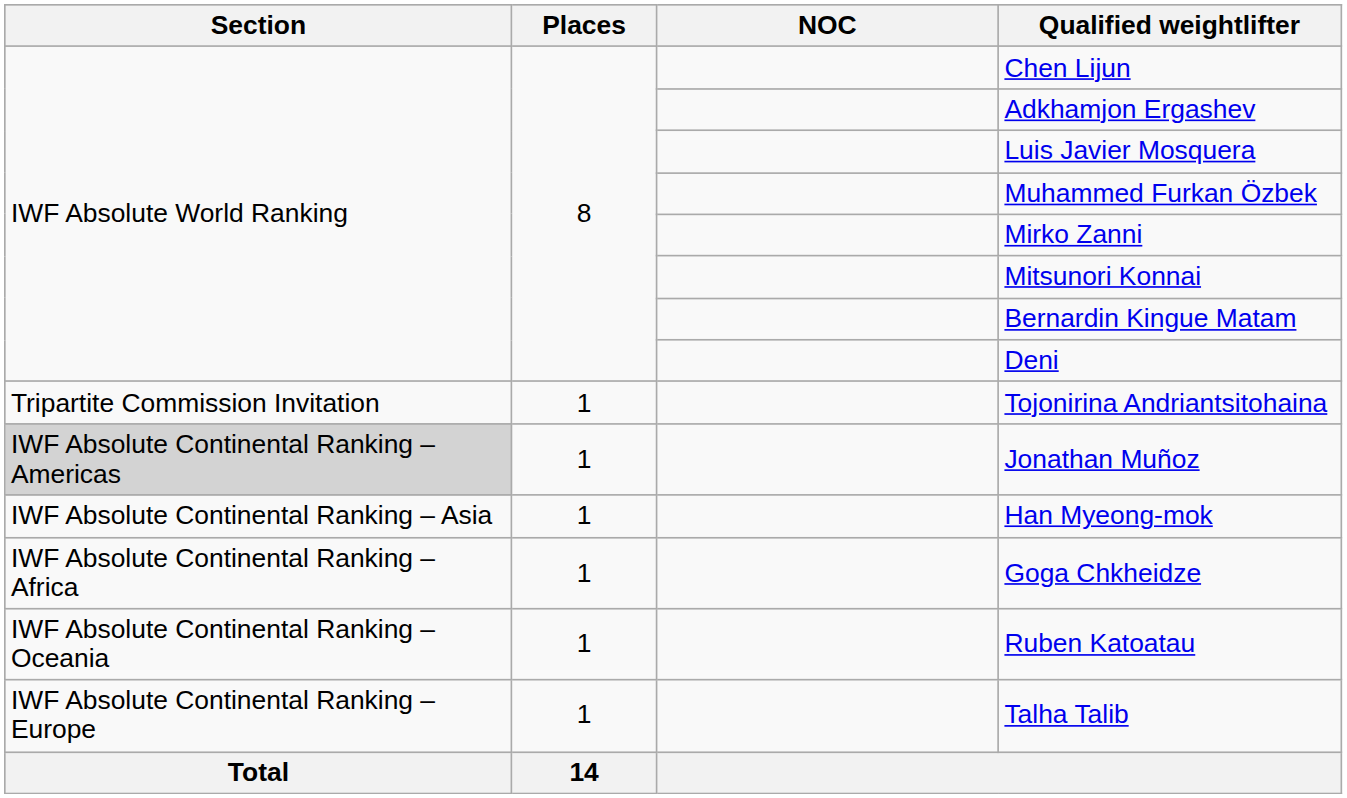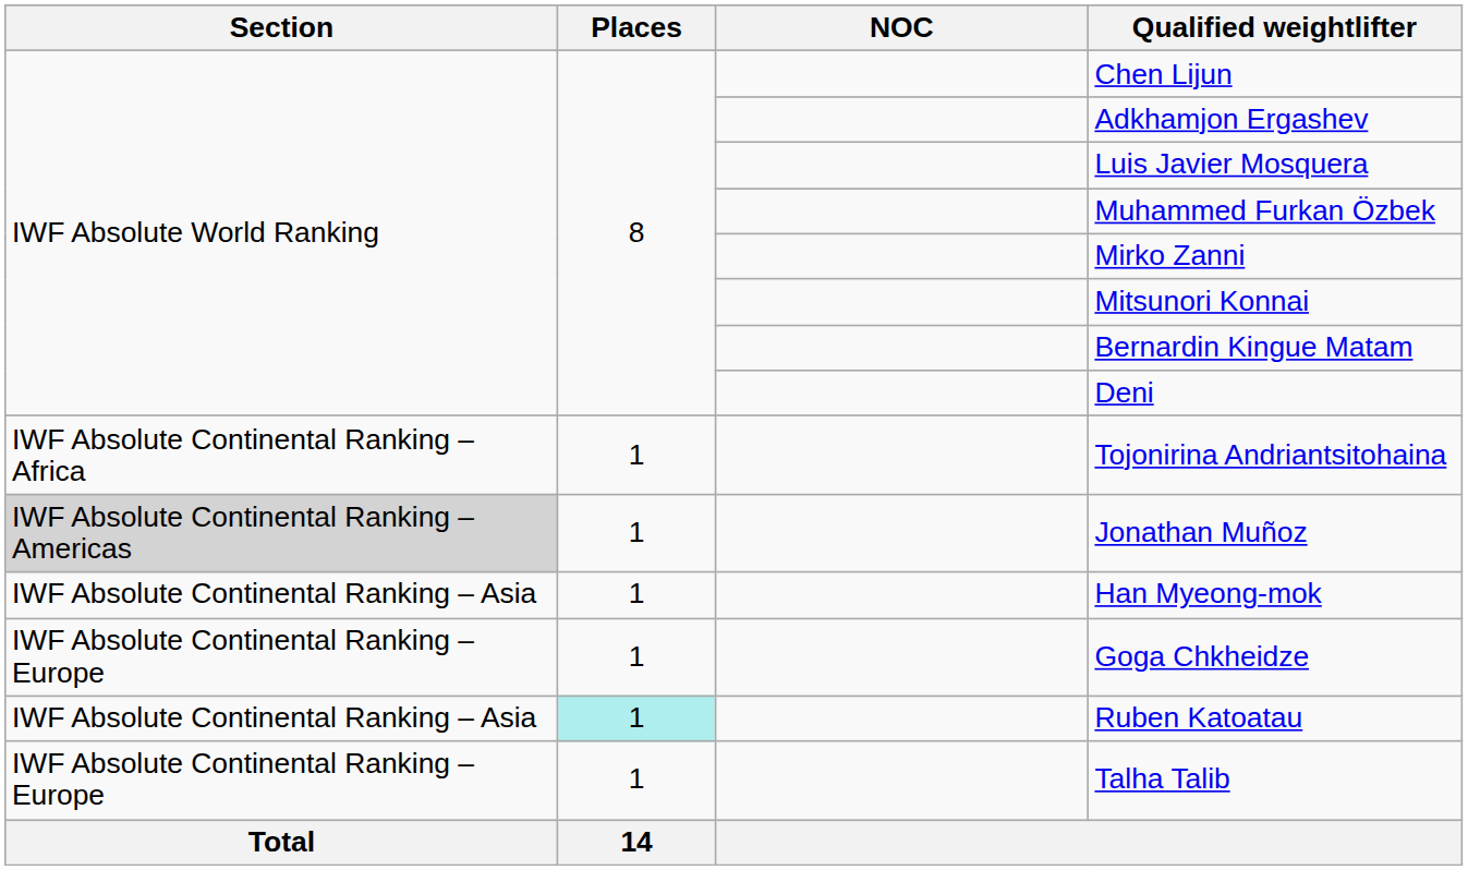 <table class="wikitable">
 <tr>
 <th width=300>Section</th>
 <th width=80>Places</th>
 <th width=200>NOC</th>
 <th width=200>Qualified weightlifter</th>
 </tr>
 <tr>
 <td rowspan=8>IWF Absolute World Ranking</td>
 <td rowspan=8 align=center>8</td>
 <td></td>
 <td><a href='#'>Chen Lijun</a></td>
 </tr>
 <tr>
 <td></td>
 <td><a href='#'>Adkhamjon Ergashev</a></td>
 </tr>
 <tr>
 <td></td>
 <td><a href='#'>Luis Javier Mosquera</a></td>
 </tr>
 <tr>
 <td></td>
 <td><a href='#'>Muhammed Furkan Özbek</a></td>
 </tr>
 <tr>
 <td></td>
 <td><a href='#'>Mirko Zanni</a></td>
 </tr>
 <tr>
 <td></td>
 <td><a href='#'>Mitsunori Konnai</a></td>
 </tr>
 <tr>
 <td></td>
 <td><a href='#'>Bernardin Kingue Matam</a></td>
 </tr>
 <tr>
 <td></td>
 <td><a href='#'>Deni</a></td>
 </tr>
 <tr>
-<td>Tripartite Commission Invitation</td>
+<td>IWF Absolute Continental Ranking – Africa</td>
 <td align=center>1</td>
 <td></td>
 <td><a href='#'>Tojonirina Andriantsitohaina</a></td>
 </tr>
 <tr>
 <td style="background: lightgrey;">IWF Absolute Continental Ranking – Americas</td>
 <td align=center>1</td>
 <td></td>
 <td><a href='#'>Jonathan Muñoz</a></td>
 </tr>
 <tr>
 <td>IWF Absolute Continental Ranking – Asia</td>
 <td align=center>1</td>
 <td></td>
 <td><a href='#'>Han Myeong-mok</a></td>
 </tr>
 <tr>
-<td>IWF Absolute Continental Ranking – Africa</td>
+<td>IWF Absolute Continental Ranking – Europe</td>
 <td align=center>1</td>
 <td></td>
 <td><a href='#'>Goga Chkheidze</a></td>
 </tr>
 <tr>
-<td>IWF Absolute Continental Ranking – Oceania</td>
-<td align=center>1</td>
+<td>IWF Absolute Continental Ranking – Asia</td>
+<td align=center style="background: paleturquoise;">1</td>
 <td></td>
 <td><a href='#'>Ruben Katoatau</a></td>
 </tr>
 <tr>
 <td>IWF Absolute Continental Ranking – Europe</td>
 <td align=center>1</td>
 <td></td>
 <td><a href='#'>Talha Talib</a></td>
 </tr>
 <tr>
 <th>Total</th>
 <th>14</th>
 <th colspan=2></th>
 </tr>
 </table>
